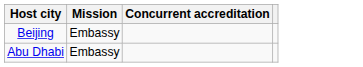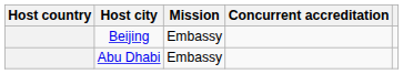 <table class="wikitable plainrowheaders" style="text-align:center;">
 <tr>
+<th scope="col">Host country</th>
 <th scope="col">Host city</th>
 <th scope="col">Mission</th>
 <th scope="col">Concurrent accreditation</th>
 <th scope="col"></th>
 </tr>
 <tr>
+<th scope="row"></th>
 <td><a href='#'>Beijing</a></td>
 <td>Embassy</td>
 <td></td>
 <td></td>
 </tr>
 <tr>
+<th scope="row"></th>
 <td><a href='#'>Abu Dhabi</a></td>
 <td>Embassy</td>
 <td></td>
 <td></td>
 </tr>
 </table>
